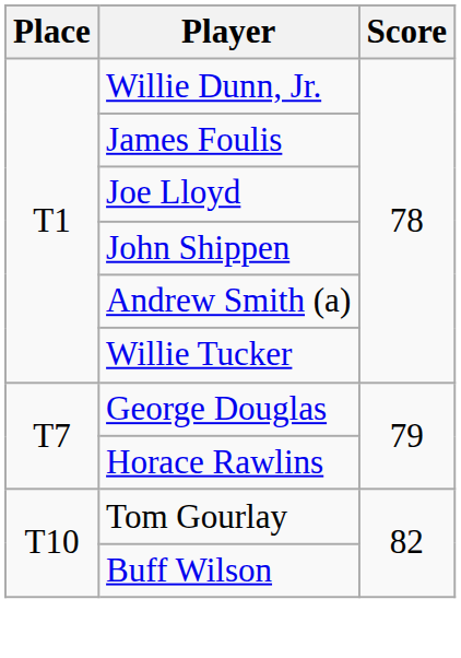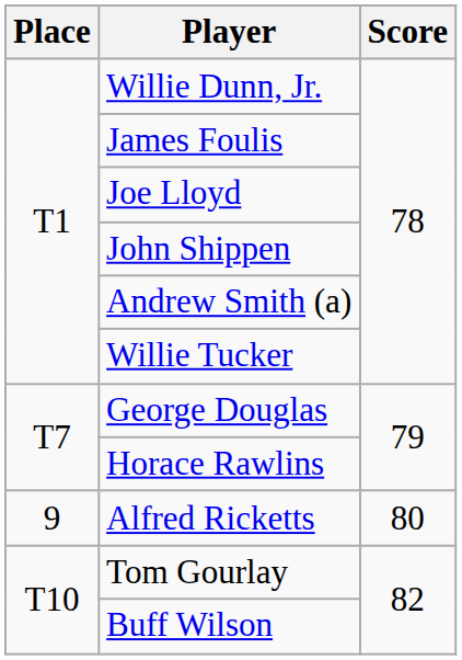 <table class=wikitable>
 <tr>
 <th>Place</th>
 <th>Player</th>
 <th>Score</th>
 </tr>
 <tr>
 <td rowspan=6 align=center>T1</td>
 <td> <a href='#'>Willie Dunn, Jr.</a></td>
 <td rowspan=6 align=center>78</td>
 </tr>
 <tr>
 <td> <a href='#'>James Foulis</a></td>
 </tr>
 <tr>
 <td> <a href='#'>Joe Lloyd</a></td>
 </tr>
 <tr>
 <td> <a href='#'>John Shippen</a></td>
 </tr>
 <tr>
 <td> <a href='#'>Andrew Smith</a> (a)</td>
 </tr>
 <tr>
 <td> <a href='#'>Willie Tucker</a></td>
 </tr>
 <tr>
 <td rowspan=2 align=center>T7</td>
 <td> <a href='#'>George Douglas</a></td>
 <td rowspan=2 align=center>79</td>
 </tr>
 <tr>
 <td> <a href='#'>Horace Rawlins</a></td>
 </tr>
 <tr>
+<td align=center>9</td>
+<td> <a href='#'>Alfred Ricketts</a></td>
+<td align=center>80</td>
+</tr>
+<tr>
 <td rowspan=2 align=center>T10</td>
 <td> Tom Gourlay</td>
 <td rowspan=2 align=center>82</td>
 </tr>
 <tr>
 <td> <a href='#'>Buff Wilson</a></td>
 </tr>
 </table>
